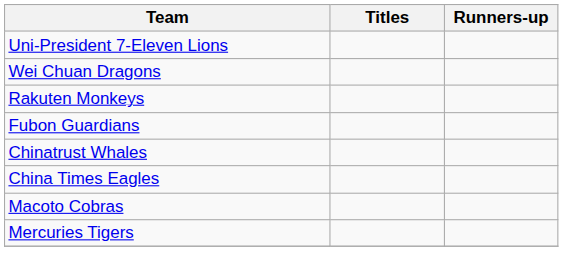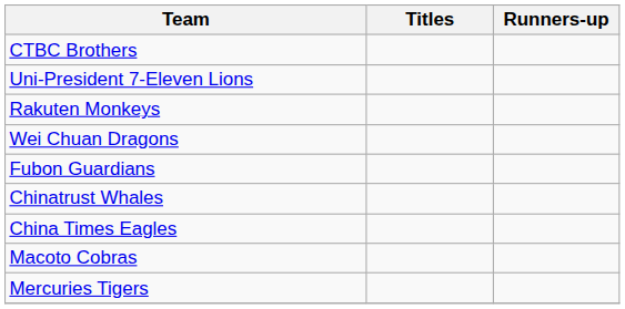 <table class="wikitable">
 <tr>
 <th width=300>Team</th>
 <th width=100>Titles</th>
 <th width=100>Runners-up</th>
 </tr>
 <tr>
+<td><a href='#'>CTBC Brothers</a></td>
+<td></td>
+<td></td>
+</tr>
+<tr>
 <td><a href='#'>Uni-President 7-Eleven Lions</a></td>
 <td></td>
 <td></td>
 </tr>
 <tr>
-<td><a href='#'>Wei Chuan Dragons</a></td>
+<td><a href='#'>Rakuten Monkeys</a></td>
 <td></td>
 <td></td>
 </tr>
 <tr>
-<td><a href='#'>Rakuten Monkeys</a></td>
+<td><a href='#'>Wei Chuan Dragons</a></td>
 <td></td>
 <td></td>
 </tr>
 <tr>
 <td><a href='#'>Fubon Guardians</a></td>
 <td></td>
 <td></td>
 </tr>
 <tr>
 <td><a href='#'>Chinatrust Whales</a> </td>
 <td></td>
 <td></td>
 </tr>
 <tr>
 <td><a href='#'>China Times Eagles</a> </td>
 <td></td>
 <td></td>
 </tr>
 <tr>
 <td><a href='#'>Macoto Cobras</a> </td>
 <td></td>
 <td></td>
 </tr>
 <tr>
 <td><a href='#'>Mercuries Tigers</a> </td>
 <td></td>
 <td></td>
 </tr>
 <tr>
 </tr>
 </table>
